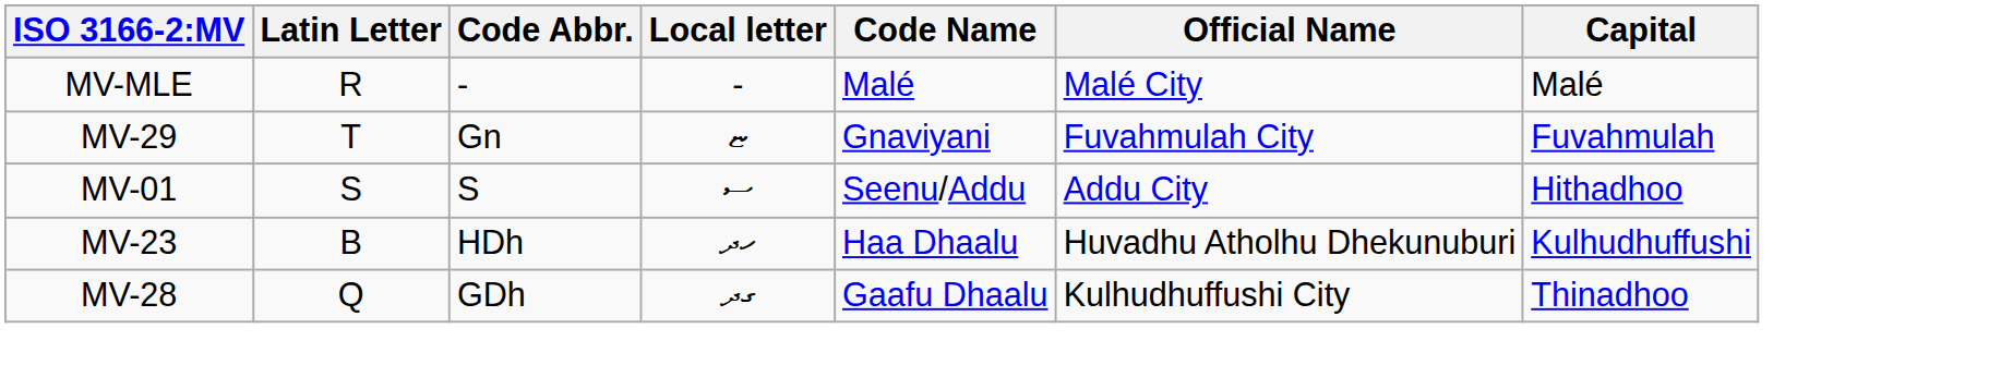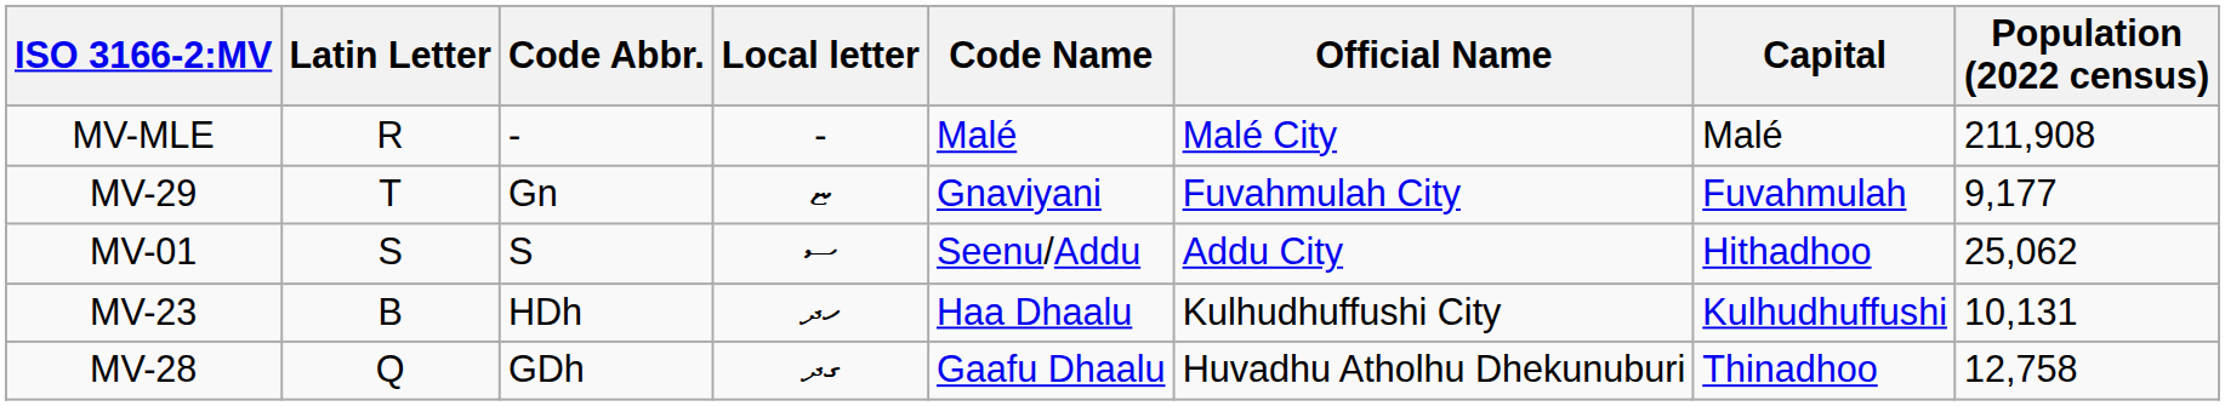 <table class="wikitable sortable">
 <tr>
 <th><a href='#'>ISO 3166-2:MV</a></th>
 <th>Latin Letter</th>
 <th>Code Abbr.</th>
 <th>Local letter</th>
 <th>Code Name</th>
 <th>Official Name</th>
 <th>Capital</th>
+<th>Population <br> (2022 census)</th>
 </tr>
 <tr>
 <td align="center">MV-MLE</td>
 <td align="center">R</td>
 <td>-</td>
 <td align="center">-</td>
 <td><a href='#'>Malé</a></td>
 <td><a href='#'>Malé City</a></td>
 <td>Malé</td>
+<td>211,908</td>
 </tr>
 <tr>
 <td align="center">MV-29</td>
 <td align="center">T</td>
 <td>Gn</td>
 <td align="center">ޏ</td>
 <td><a href='#'>Gnaviyani</a></td>
 <td><a href='#'>Fuvahmulah City</a></td>
 <td><a href='#'>Fuvahmulah</a></td>
+<td>9,177</td>
 </tr>
 <tr>
 <td align="center">MV-01</td>
 <td align="center">S</td>
 <td>S</td>
 <td align="center">ސ</td>
 <td><a href='#'>Seenu</a>/<a href='#'>Addu</a></td>
 <td><a href='#'>Addu City</a></td>
 <td><a href='#'>Hithadhoo</a></td>
+<td>25,062</td>
 </tr>
 <tr>
 <td align="center">MV-23</td>
 <td align="center">B</td>
 <td>HDh</td>
 <td align="center">ހދ</td>
 <td><a href='#'>Haa Dhaalu</a></td>
-<td>Huvadhu Atholhu Dhekunuburi</td>
+<td>Kulhudhuffushi City</td>
 <td><a href='#'>Kulhudhuffushi</a></td>
+<td>10,131</td>
 </tr>
 <tr>
 <td align="center">MV-28</td>
 <td align="center">Q</td>
 <td>GDh</td>
 <td align="center">ގދ</td>
 <td><a href='#'>Gaafu Dhaalu</a></td>
-<td>Kulhudhuffushi City</td>
+<td>Huvadhu Atholhu Dhekunuburi</td>
 <td><a href='#'>Thinadhoo</a></td>
+<td>12,758</td>
 </tr>
 </table>
